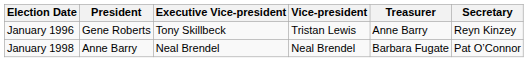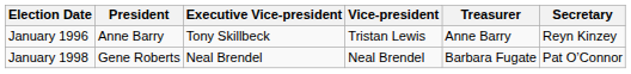 <table class="wikitable">
 <tr>
 <th>Election Date</th>
 <th>President</th>
 <th>Executive Vice-president</th>
 <th>Vice-president</th>
 <th>Treasurer</th>
 <th>Secretary</th>
 </tr>
 <tr>
 <td>January 1996</td>
-<td>Gene Roberts</td>
+<td>Anne Barry</td>
 <td>Tony Skillbeck</td>
 <td>Tristan Lewis</td>
 <td>Anne Barry</td>
 <td>Reyn Kinzey</td>
 </tr>
 <tr>
 <td>January 1998</td>
-<td>Anne Barry</td>
+<td>Gene Roberts</td>
 <td>Neal Brendel</td>
 <td>Neal Brendel</td>
 <td>Barbara Fugate</td>
 <td>Pat O’Connor</td>
 </tr>
 </table>
